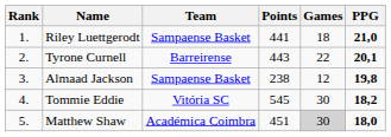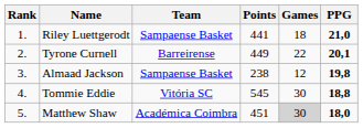 <table class="wikitable" style="text-align: center;">
 <tr>
 <th>Rank</th>
 <th>Name</th>
 <th>Team</th>
 <th>Points</th>
 <th>Games</th>
 <th width=40>PPG</th>
 </tr>
 <tr>
 <td>1.</td>
 <td align="left"> Riley Luettgerodt</td>
 <td><a href='#'>Sampaense Basket</a></td>
 <td>441</td>
 <td>18</td>
 <td><strong>21,0</strong></td>
 </tr>
 <tr>
 <td>2.</td>
 <td align="left"> Tyrone Curnell</td>
 <td><a href='#'>Barreirense</a></td>
-<td>443</td>
+<td>449</td>
 <td>22</td>
 <td><strong>20,1</strong></td>
 </tr>
 <tr>
 <td>3.</td>
 <td align="left"> Almaad Jackson</td>
 <td><a href='#'>Sampaense Basket</a></td>
 <td>238</td>
 <td>12</td>
 <td><strong>19,8</strong></td>
 </tr>
 <tr>
 <td>4.</td>
 <td align="left"> Tommie Eddie</td>
 <td><a href='#'>Vitória SC</a></td>
 <td>545</td>
 <td>30</td>
-<td><strong>18,2</strong></td>
+<td><strong>18,8</strong></td>
 </tr>
 <tr>
 <td>5.</td>
 <td align="left"> Matthew Shaw</td>
 <td><a href='#'>Académica Coimbra</a></td>
 <td>451</td>
 <td style="background: lightgrey;">30</td>
 <td><strong>18,0</strong></td>
 </tr>
 </table>
